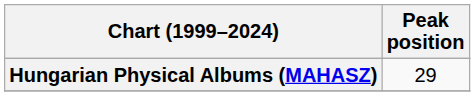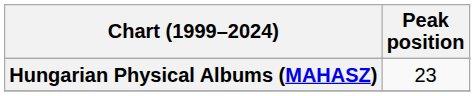 <table class="wikitable sortable plainrowheaders" style="text-align:center">
 <tr>
 <th scope="col">Chart (1999–2024)</th>
 <th scope="col">Peak<br> position</th>
 </tr>
 <tr>
 </tr>
 <tr>
 </tr>
 <tr>
 </tr>
 <tr>
 </tr>
 <tr>
 </tr>
 <tr>
 <th scope="row">Hungarian Physical Albums (<a href='#'>MAHASZ</a>)</th>
-<td>29</td>
+<td>23</td>
 </tr>
 <tr>
 </tr>
 <tr>
 </tr>
 <tr>
 </tr>
 </table>
